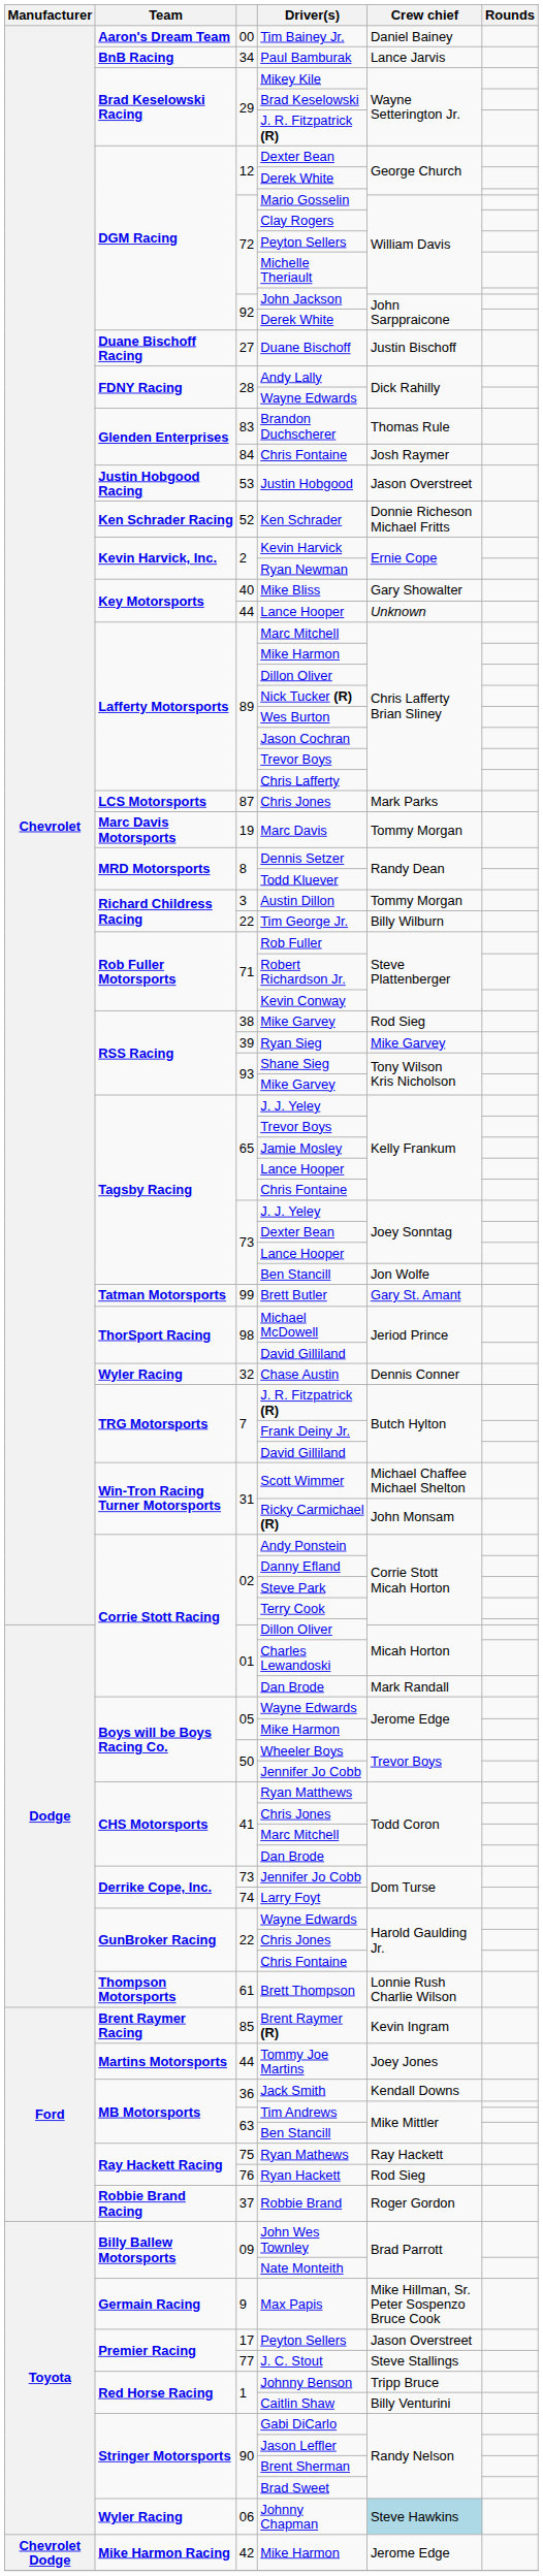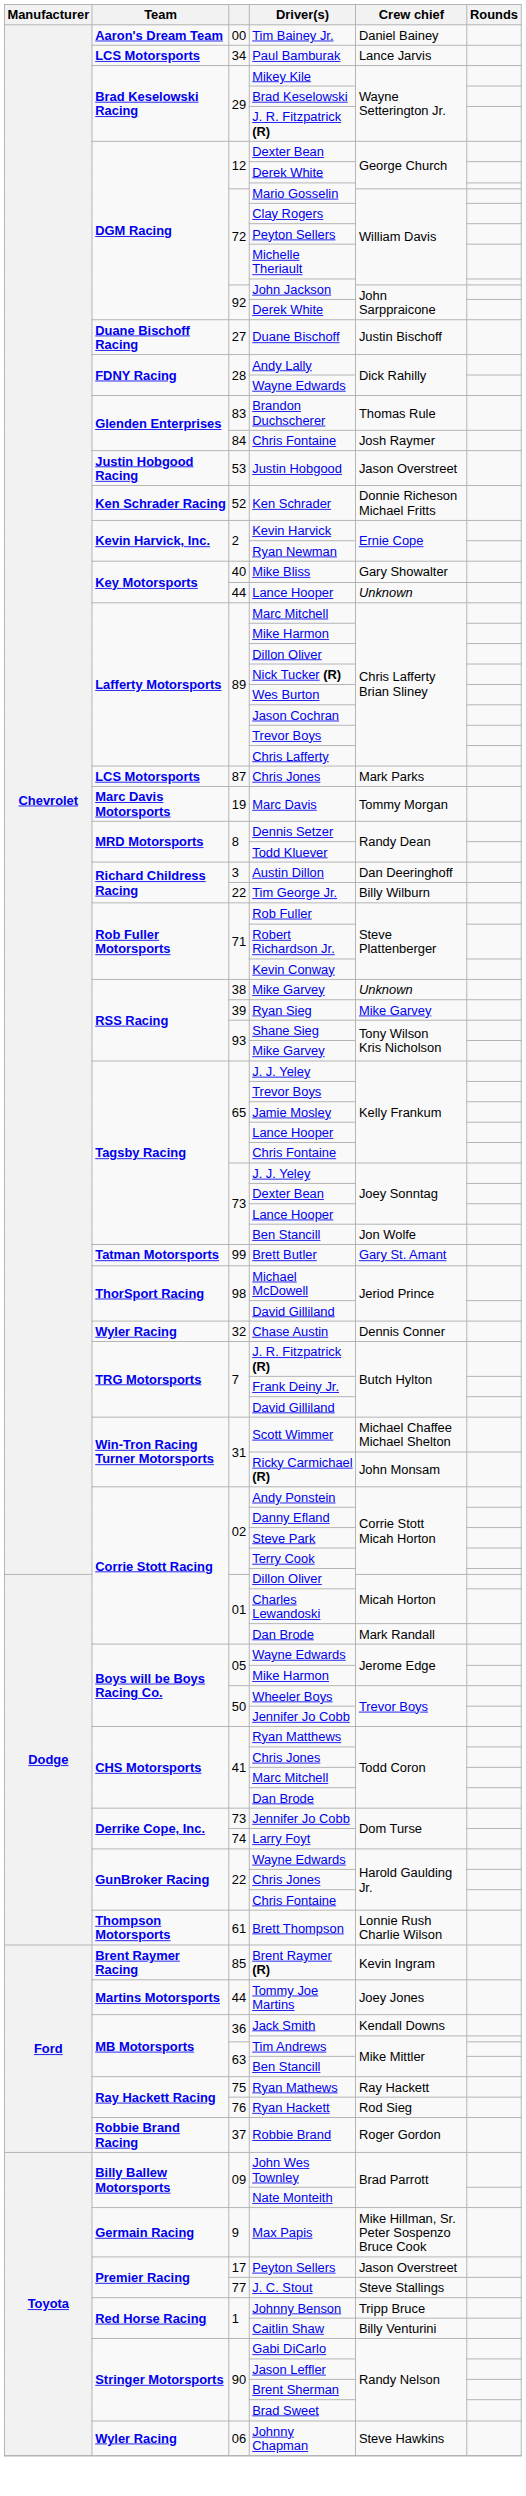 <table class="wikitable" style="font-size: 95%">
 <tr>
 <th>Manufacturer</th>
 <th>Team</th>
 <th></th>
 <th>Driver(s)</th>
 <th>Crew chief</th>
 <th>Rounds</th>
 </tr>
 <tr>
 <th rowspan=70><a href='#'>Chevrolet</a></th>
 <td><strong><a href='#'>Aaron's Dream Team</a></strong></td>
 <td>00</td>
 <td><a href='#'>Tim Bainey Jr.</a></td>
 <td>Daniel Bainey</td>
 <td></td>
 </tr>
 <tr>
-<td><strong><a href='#'>BnB Racing</a></strong></td>
+<td><strong><a href='#'>LCS Motorsports</a></strong></td>
 <td>34</td>
 <td><a href='#'>Paul Bamburak</a></td>
 <td>Lance Jarvis</td>
 <td></td>
 </tr>
 <tr>
 <td rowspan=3><strong><a href='#'>Brad Keselowski Racing</a></strong></td>
 <td rowspan=3>29</td>
 <td><a href='#'>Mikey Kile</a></td>
 <td rowspan=3>Wayne Setterington Jr.</td>
 <td></td>
 </tr>
 <tr>
 <td><a href='#'>Brad Keselowski</a></td>
 <td></td>
 </tr>
 <tr>
 <td><a href='#'>J. R. Fitzpatrick</a> <strong>(R)</strong></td>
 <td></td>
 </tr>
 <tr>
 <td rowspan=10><strong><a href='#'>DGM Racing</a></strong></td>
 <td rowspan=3>12</td>
 <td><a href='#'>Dexter Bean</a></td>
 <td rowspan=3>George Church</td>
 <td></td>
 </tr>
 <tr>
 <td><a href='#'>Derek White</a></td>
 <td></td>
 </tr>
 <tr>
 <td rowspan=2><a href='#'>Mario Gosselin</a></td>
 <td></td>
 </tr>
 <tr>
 <td rowspan=5>72</td>
 <td rowspan=5>William Davis</td>
 <td></td>
 </tr>
 <tr>
 <td><a href='#'>Clay Rogers</a></td>
 <td></td>
 </tr>
 <tr>
 <td><a href='#'>Peyton Sellers</a></td>
 <td></td>
 </tr>
 <tr>
 <td><a href='#'>Michelle Theriault</a></td>
 <td></td>
 </tr>
 <tr>
 <td rowspan=2><a href='#'>John Jackson</a></td>
 <td></td>
 </tr>
 <tr>
 <td rowspan=2>92</td>
 <td rowspan=2>John Sarppraicone</td>
 <td></td>
 </tr>
 <tr>
 <td><a href='#'>Derek White</a></td>
 <td></td>
 </tr>
 <tr>
 <td><strong><a href='#'>Duane Bischoff Racing</a></strong></td>
 <td>27</td>
 <td><a href='#'>Duane Bischoff</a></td>
 <td>Justin Bischoff</td>
 <td></td>
 </tr>
 <tr>
 <td rowspan=2><strong><a href='#'>FDNY Racing</a></strong></td>
 <td rowspan=2>28</td>
 <td><a href='#'>Andy Lally</a></td>
 <td rowspan=2>Dick Rahilly</td>
 <td></td>
 </tr>
 <tr>
 <td><a href='#'>Wayne Edwards</a></td>
 <td></td>
 </tr>
 <tr>
 <td rowspan=2><strong><a href='#'>Glenden Enterprises</a></strong></td>
 <td>83</td>
 <td><a href='#'>Brandon Duchscherer</a></td>
 <td>Thomas Rule</td>
 <td></td>
 </tr>
 <tr>
 <td>84</td>
 <td><a href='#'>Chris Fontaine</a></td>
 <td>Josh Raymer</td>
 <td></td>
 </tr>
 <tr>
 <td><strong><a href='#'>Justin Hobgood Racing</a></strong></td>
 <td>53</td>
 <td><a href='#'>Justin Hobgood</a></td>
 <td>Jason Overstreet</td>
 <td></td>
 </tr>
 <tr>
 <td><strong><a href='#'>Ken Schrader Racing</a></strong></td>
 <td>52</td>
 <td><a href='#'>Ken Schrader</a></td>
 <td>Donnie Richeson <small></small> <br> Michael Fritts <small></small></td>
 <td></td>
 </tr>
 <tr>
 <td rowspan=2><strong><a href='#'>Kevin Harvick, Inc.</a></strong></td>
 <td rowspan=2>2</td>
 <td><a href='#'>Kevin Harvick</a></td>
 <td rowspan=2><a href='#'>Ernie Cope</a></td>
 <td></td>
 </tr>
 <tr>
 <td><a href='#'>Ryan Newman</a></td>
 <td></td>
 </tr>
 <tr>
 <td rowspan=2><strong><a href='#'>Key Motorsports</a></strong></td>
 <td>40</td>
 <td><a href='#'>Mike Bliss</a></td>
 <td>Gary Showalter</td>
 <td></td>
 </tr>
 <tr>
 <td>44</td>
 <td><a href='#'>Lance Hooper</a></td>
 <td><em>Unknown</em></td>
 <td></td>
 </tr>
 <tr>
 <td rowspan=8><strong><a href='#'>Lafferty Motorsports</a></strong></td>
 <td rowspan=8>89</td>
 <td><a href='#'>Marc Mitchell</a></td>
 <td rowspan=8>Chris Lafferty <small></small> <br> Brian Sliney <small></small></td>
 <td></td>
 </tr>
 <tr>
 <td><a href='#'>Mike Harmon</a></td>
 <td></td>
 </tr>
 <tr>
 <td><a href='#'>Dillon Oliver</a></td>
 <td></td>
 </tr>
 <tr>
 <td><a href='#'>Nick Tucker</a> <strong>(R)</strong></td>
 <td></td>
 </tr>
 <tr>
 <td><a href='#'>Wes Burton</a></td>
 <td></td>
 </tr>
 <tr>
 <td><a href='#'>Jason Cochran</a></td>
 <td></td>
 </tr>
 <tr>
 <td><a href='#'>Trevor Boys</a></td>
 <td></td>
 </tr>
 <tr>
 <td><a href='#'>Chris Lafferty</a></td>
 <td></td>
 </tr>
 <tr>
 <td><strong><a href='#'>LCS Motorsports</a></strong></td>
 <td>87</td>
 <td><a href='#'>Chris Jones</a></td>
 <td>Mark Parks</td>
 <td></td>
 </tr>
 <tr>
 <td><strong><a href='#'>Marc Davis Motorsports</a></strong></td>
 <td>19</td>
 <td><a href='#'>Marc Davis</a></td>
 <td>Tommy Morgan</td>
 <td></td>
 </tr>
 <tr>
 <td rowspan=2><strong><a href='#'>MRD Motorsports</a></strong></td>
 <td rowspan=2>8</td>
 <td><a href='#'>Dennis Setzer</a></td>
 <td rowspan=2>Randy Dean</td>
 <td></td>
 </tr>
 <tr>
 <td><a href='#'>Todd Kluever</a></td>
 <td></td>
 </tr>
 <tr>
 <td rowspan=2><strong><a href='#'>Richard Childress Racing</a></strong></td>
 <td>3</td>
 <td><a href='#'>Austin Dillon</a></td>
-<td>Tommy Morgan</td>
+<td>Dan Deeringhoff</td>
 <td></td>
 </tr>
 <tr>
 <td>22</td>
 <td><a href='#'>Tim George Jr.</a></td>
 <td>Billy Wilburn</td>
 <td></td>
 </tr>
 <tr>
 <td rowspan=3><strong><a href='#'>Rob Fuller Motorsports</a></strong></td>
 <td rowspan=3>71</td>
 <td><a href='#'>Rob Fuller</a></td>
 <td rowspan=3>Steve Plattenberger</td>
 <td></td>
 </tr>
 <tr>
 <td><a href='#'>Robert Richardson Jr.</a></td>
 <td></td>
 </tr>
 <tr>
 <td><a href='#'>Kevin Conway</a></td>
 <td></td>
 </tr>
 <tr>
 <td rowspan=4><strong><a href='#'>RSS Racing</a></strong></td>
 <td>38</td>
 <td><a href='#'>Mike Garvey</a></td>
-<td>Rod Sieg</td>
+<td><em>Unknown</em></td>
 <td></td>
 </tr>
 <tr>
 <td>39</td>
 <td><a href='#'>Ryan Sieg</a></td>
 <td><a href='#'>Mike Garvey</a></td>
 <td></td>
 </tr>
 <tr>
 <td rowspan=2>93</td>
 <td><a href='#'>Shane Sieg</a></td>
 <td rowspan=2>Tony Wilson <small></small> <br> Kris Nicholson <small></small></td>
 <td></td>
 </tr>
 <tr>
 <td><a href='#'>Mike Garvey</a></td>
 <td></td>
 </tr>
 <tr>
 <td rowspan=9><strong><a href='#'>Tagsby Racing</a></strong></td>
 <td rowspan=5>65</td>
 <td><a href='#'>J. J. Yeley</a></td>
 <td rowspan=5>Kelly Frankum</td>
 <td></td>
 </tr>
 <tr>
 <td><a href='#'>Trevor Boys</a></td>
 <td></td>
 </tr>
 <tr>
 <td><a href='#'>Jamie Mosley</a></td>
 <td></td>
 </tr>
 <tr>
 <td><a href='#'>Lance Hooper</a></td>
 <td></td>
 </tr>
 <tr>
 <td><a href='#'>Chris Fontaine</a></td>
 <td></td>
 </tr>
 <tr>
 <td rowspan=4>73</td>
 <td><a href='#'>J. J. Yeley</a></td>
 <td rowspan=3>Joey Sonntag</td>
 <td></td>
 </tr>
 <tr>
 <td><a href='#'>Dexter Bean</a></td>
 <td></td>
 </tr>
 <tr>
 <td><a href='#'>Lance Hooper</a></td>
 <td></td>
 </tr>
 <tr>
 <td><a href='#'>Ben Stancill</a></td>
 <td>Jon Wolfe</td>
 <td></td>
 </tr>
 <tr>
 <td><strong><a href='#'>Tatman Motorsports</a></strong></td>
 <td>99</td>
 <td><a href='#'>Brett Butler</a></td>
 <td><a href='#'>Gary St. Amant</a></td>
 <td></td>
 </tr>
 <tr>
 <td rowspan=2><strong><a href='#'>ThorSport Racing</a></strong></td>
 <td rowspan=2>98</td>
 <td><a href='#'>Michael McDowell</a></td>
 <td rowspan=2>Jeriod Prince</td>
 <td></td>
 </tr>
 <tr>
 <td><a href='#'>David Gilliland</a></td>
 <td></td>
 </tr>
 <tr>
 <td><strong><a href='#'>Wyler Racing</a></strong></td>
 <td>32</td>
 <td><a href='#'>Chase Austin</a></td>
 <td>Dennis Conner</td>
 <td></td>
 </tr>
 <tr>
 <td rowspan=3><strong><a href='#'>TRG Motorsports</a></strong></td>
 <td rowspan=3>7</td>
 <td><a href='#'>J. R. Fitzpatrick</a> <strong>(R)</strong></td>
 <td rowspan=3>Butch Hylton</td>
 <td></td>
 </tr>
 <tr>
 <td><a href='#'>Frank Deiny Jr.</a></td>
 <td></td>
 </tr>
 <tr>
 <td><a href='#'>David Gilliland</a></td>
 <td></td>
 </tr>
 <tr>
 <td rowspan=2><strong><a href='#'>Win-Tron Racing</a></strong> <small></small> <br> <strong><a href='#'>Turner Motorsports</a></strong> <small></small></td>
 <td rowspan=2>31</td>
 <td><a href='#'>Scott Wimmer</a></td>
 <td>Michael Chaffee <small></small> <br> Michael Shelton <small></small></td>
 <td></td>
 </tr>
 <tr>
 <td><a href='#'>Ricky Carmichael</a> <strong>(R)</strong></td>
 <td>John Monsam</td>
 <td></td>
 </tr>
 <tr>
 <td rowspan=8><strong><a href='#'>Corrie Stott Racing</a></strong></td>
 <td rowspan=5>02</td>
 <td><a href='#'>Andy Ponstein</a></td>
 <td rowspan=5>Corrie Stott <small></small> <br> Micah Horton <small></small></td>
 <td></td>
 </tr>
 <tr>
 <td><a href='#'>Danny Efland</a></td>
 <td></td>
 </tr>
 <tr>
 <td><a href='#'>Steve Park</a></td>
 <td></td>
 </tr>
 <tr>
 <td><a href='#'>Terry Cook</a></td>
 <td></td>
 </tr>
 <tr>
 <td rowspan=2><a href='#'>Dillon Oliver</a></td>
 <td></td>
 </tr>
 <tr>
 <th rowspan=17><a href='#'>Dodge</a></th>
 <td rowspan=3>01</td>
 <td rowspan=2>Micah Horton</td>
 <td></td>
 </tr>
 <tr>
 <td><a href='#'>Charles Lewandoski</a></td>
 <td></td>
 </tr>
 <tr>
 <td><a href='#'>Dan Brode</a></td>
 <td>Mark Randall</td>
 <td></td>
 </tr>
 <tr>
 <td rowspan=4><strong><a href='#'>Boys will be Boys Racing Co.</a></strong></td>
 <td rowspan=2>05</td>
 <td><a href='#'>Wayne Edwards</a></td>
 <td rowspan=2>Jerome Edge</td>
 <td></td>
 </tr>
 <tr>
 <td><a href='#'>Mike Harmon</a></td>
 <td></td>
 </tr>
 <tr>
 <td rowspan=2>50</td>
 <td><a href='#'>Wheeler Boys</a></td>
 <td rowspan=2><a href='#'>Trevor Boys</a></td>
 <td></td>
 </tr>
 <tr>
 <td><a href='#'>Jennifer Jo Cobb</a></td>
 <td></td>
 </tr>
 <tr>
 <td rowspan=4><strong><a href='#'>CHS Motorsports</a></strong></td>
 <td rowspan=4>41</td>
 <td><a href='#'>Ryan Matthews</a></td>
 <td rowspan=4>Todd Coron</td>
 <td></td>
 </tr>
 <tr>
 <td><a href='#'>Chris Jones</a></td>
 <td></td>
 </tr>
 <tr>
 <td><a href='#'>Marc Mitchell</a></td>
 <td></td>
 </tr>
 <tr>
 <td><a href='#'>Dan Brode</a></td>
 <td></td>
 </tr>
 <tr>
 <td rowspan=2><strong><a href='#'>Derrike Cope, Inc.</a></strong></td>
 <td>73</td>
 <td><a href='#'>Jennifer Jo Cobb</a></td>
 <td rowspan=2>Dom Turse</td>
 <td></td>
 </tr>
 <tr>
 <td>74</td>
 <td><a href='#'>Larry Foyt</a></td>
 <td></td>
 </tr>
 <tr>
 <td rowspan=3><strong><a href='#'>GunBroker Racing</a></strong></td>
 <td rowspan=3>22</td>
 <td><a href='#'>Wayne Edwards</a></td>
 <td rowspan=3>Harold Gaulding Jr.</td>
 <td></td>
 </tr>
 <tr>
 <td><a href='#'>Chris Jones</a></td>
 <td></td>
 </tr>
 <tr>
 <td><a href='#'>Chris Fontaine</a></td>
 <td></td>
 </tr>
 <tr>
 <td><strong><a href='#'>Thompson Motorsports</a></strong></td>
 <td>61</td>
 <td><a href='#'>Brett Thompson</a></td>
 <td>Lonnie Rush <small></small> <br> Charlie Wilson <small></small></td>
 <td></td>
 </tr>
 <tr>
 <th rowspan=9><a href='#'>Ford</a></th>
 <td><strong><a href='#'>Brent Raymer Racing</a></strong></td>
 <td>85</td>
 <td><a href='#'>Brent Raymer</a> <strong>(R)</strong></td>
 <td>Kevin Ingram</td>
 <td></td>
 </tr>
 <tr>
 <td><strong><a href='#'>Martins Motorsports</a></strong></td>
 <td>44</td>
 <td><a href='#'>Tommy Joe Martins</a></td>
 <td>Joey Jones</td>
 <td></td>
 </tr>
 <tr>
 <td rowspan=4><strong><a href='#'>MB Motorsports</a></strong></td>
 <td rowspan=2>36</td>
 <td><a href='#'>Jack Smith</a></td>
 <td>Kendall Downs</td>
 <td></td>
 </tr>
 <tr>
 <td rowspan=2><a href='#'>Tim Andrews</a></td>
 <td rowspan=3>Mike Mittler</td>
 <td></td>
 </tr>
 <tr>
 <td rowspan=2>63</td>
 <td></td>
 </tr>
 <tr>
 <td><a href='#'>Ben Stancill</a></td>
 <td></td>
 </tr>
 <tr>
 <td rowspan=2><strong><a href='#'>Ray Hackett Racing</a></strong></td>
 <td>75</td>
 <td><a href='#'>Ryan Mathews</a></td>
 <td>Ray Hackett</td>
 <td></td>
 </tr>
 <tr>
 <td>76</td>
 <td><a href='#'>Ryan Hackett</a></td>
 <td>Rod Sieg</td>
 <td></td>
 </tr>
 <tr>
 <td><strong><a href='#'>Robbie Brand Racing</a></strong></td>
 <td>37</td>
 <td><a href='#'>Robbie Brand</a></td>
 <td>Roger Gordon</td>
 <td></td>
 </tr>
 <tr>
 <th rowspan=12><a href='#'>Toyota</a></th>
 <td rowspan=2><strong><a href='#'>Billy Ballew Motorsports</a></strong></td>
 <td rowspan=2>09</td>
 <td><a href='#'>John Wes Townley</a></td>
 <td rowspan=2>Brad Parrott</td>
 <td></td>
 </tr>
 <tr>
 <td><a href='#'>Nate Monteith</a></td>
 <td></td>
 </tr>
 <tr>
 <td><strong><a href='#'>Germain Racing</a></strong></td>
 <td>9</td>
 <td><a href='#'>Max Papis</a></td>
 <td>Mike Hillman, Sr. <small></small> <br> Peter Sospenzo <small></small> <br> Bruce Cook <small></small></td>
 <td></td>
 </tr>
 <tr>
 <td rowspan=2><strong><a href='#'>Premier Racing</a></strong></td>
 <td>17</td>
 <td><a href='#'>Peyton Sellers</a></td>
 <td>Jason Overstreet</td>
 <td></td>
 </tr>
 <tr>
 <td>77</td>
 <td><a href='#'>J. C. Stout</a></td>
 <td>Steve Stallings</td>
 <td></td>
 </tr>
 <tr>
 <td rowspan=2><strong><a href='#'>Red Horse Racing</a></strong></td>
 <td rowspan=2>1</td>
 <td><a href='#'>Johnny Benson</a></td>
 <td>Tripp Bruce</td>
 <td></td>
 </tr>
 <tr>
 <td><a href='#'>Caitlin Shaw</a></td>
 <td>Billy Venturini</td>
 <td></td>
 </tr>
 <tr>
 <td rowspan=4><strong><a href='#'>Stringer Motorsports</a></strong></td>
 <td rowspan=4>90</td>
 <td><a href='#'>Gabi DiCarlo</a></td>
 <td rowspan=4>Randy Nelson</td>
 <td></td>
 </tr>
 <tr>
 <td><a href='#'>Jason Leffler</a></td>
 <td></td>
 </tr>
 <tr>
 <td><a href='#'>Brent Sherman</a></td>
 <td></td>
 </tr>
 <tr>
 <td><a href='#'>Brad Sweet</a></td>
 <td></td>
 </tr>
 <tr>
 <td><strong><a href='#'>Wyler Racing</a></strong></td>
 <td>06</td>
 <td><a href='#'>Johnny Chapman</a></td>
-<td style="background: lightblue;">Steve Hawkins</td>
-<td></td>
-</tr>
-<tr>
-<th><a href='#'>Chevrolet</a> <br> <a href='#'>Dodge</a></th>
-<td><strong><a href='#'>Mike Harmon Racing</a></strong></td>
-<td>42</td>
-<td><a href='#'>Mike Harmon</a></td>
-<td>Jerome Edge</td>
+<td>Steve Hawkins</td>
 <td></td>
 </tr>
 <tr>
 </tr>
 </table>
